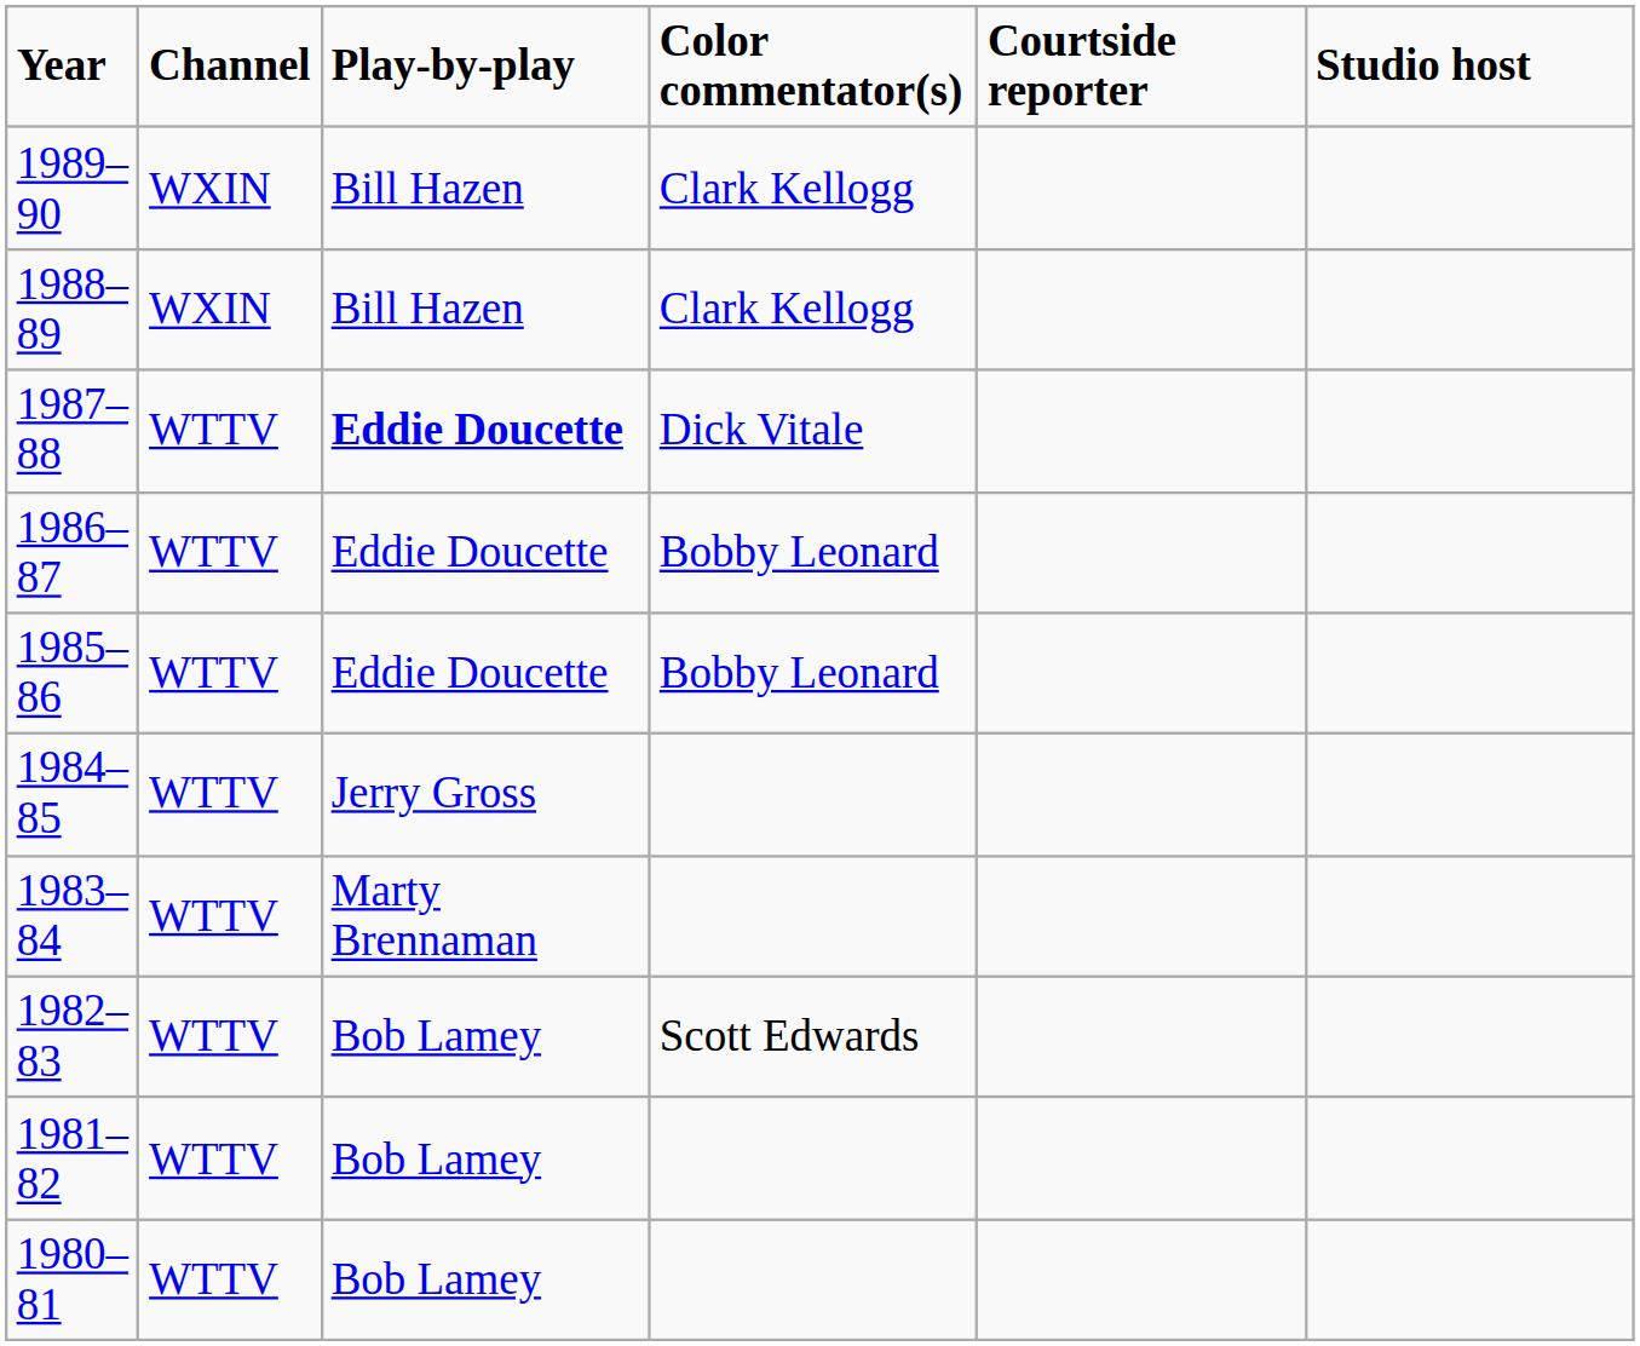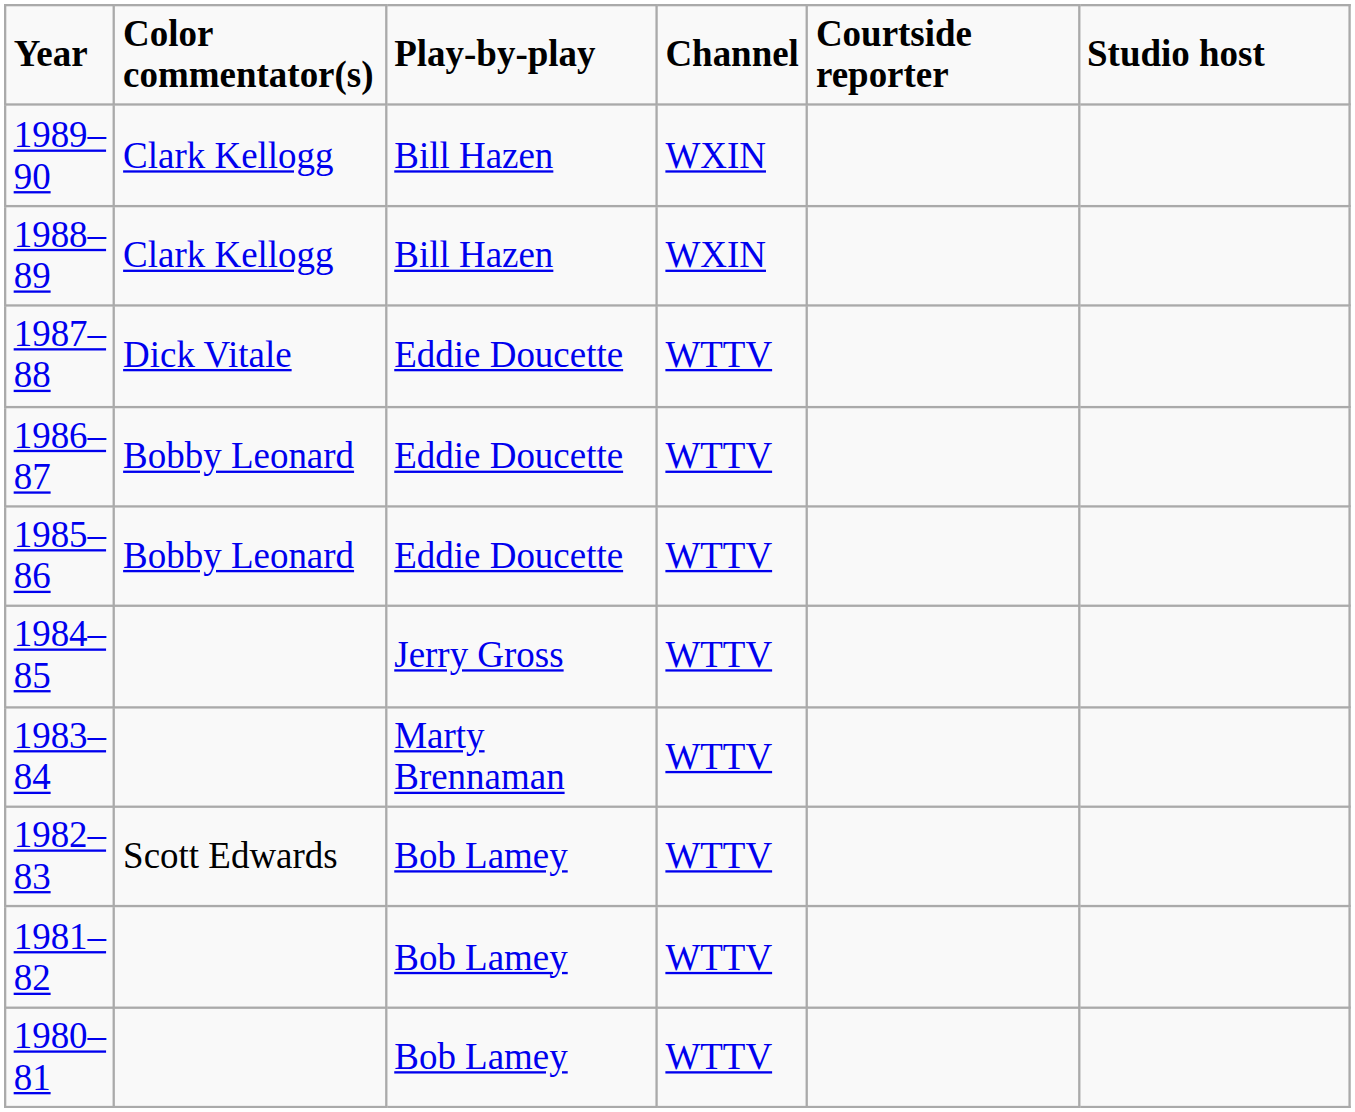 <table class="wikitable">
 <tr>
 <td width="40"><strong>Year</strong></td>
+<td width="110"><strong>Color commentator(s)</strong></td>
+<td width="110"><strong>Play-by-play</strong></td>
 <td width="40"><strong>Channel</strong></td>
-<td width="110"><strong>Play-by-play</strong></td>
-<td width="110"><strong>Color commentator(s)</strong></td>
 <td width="110"><strong>Courtside reporter</strong></td>
 <td width="110"><strong>Studio host</strong></td>
 </tr>
 <tr>
 <td><a href='#'>1989–90</a></td>
+<td><a href='#'>Clark Kellogg</a></td>
+<td><a href='#'>Bill Hazen</a></td>
 <td><a href='#'>WXIN</a></td>
-<td><a href='#'>Bill Hazen</a></td>
-<td><a href='#'>Clark Kellogg</a></td>
 <td></td>
 <td></td>
 </tr>
 <tr>
 <td><a href='#'>1988–89</a></td>
+<td><a href='#'>Clark Kellogg</a></td>
+<td><a href='#'>Bill Hazen</a></td>
 <td><a href='#'>WXIN</a></td>
-<td><a href='#'>Bill Hazen</a></td>
-<td><a href='#'>Clark Kellogg</a></td>
 <td></td>
 <td></td>
 </tr>
 <tr>
 <td><a href='#'>1987–88</a></td>
+<td><a href='#'>Dick Vitale</a></td>
+<td><a href='#'>Eddie Doucette</a></td>
 <td><a href='#'>WTTV</a></td>
-<td><strong><a href='#'>Eddie Doucette</a></strong></td>
-<td><a href='#'>Dick Vitale</a></td>
 <td></td>
 <td></td>
 </tr>
 <tr>
 <td><a href='#'>1986–87</a></td>
+<td><a href='#'>Bobby Leonard</a></td>
+<td><a href='#'>Eddie Doucette</a></td>
 <td><a href='#'>WTTV</a></td>
-<td><a href='#'>Eddie Doucette</a></td>
-<td><a href='#'>Bobby Leonard</a></td>
 <td></td>
 <td></td>
 </tr>
 <tr>
 <td><a href='#'>1985–86</a></td>
+<td><a href='#'>Bobby Leonard</a></td>
+<td><a href='#'>Eddie Doucette</a></td>
 <td><a href='#'>WTTV</a></td>
-<td><a href='#'>Eddie Doucette</a></td>
-<td><a href='#'>Bobby Leonard</a></td>
 <td></td>
 <td></td>
 </tr>
 <tr>
 <td><a href='#'>1984–85</a></td>
+<td></td>
+<td><a href='#'>Jerry Gross</a></td>
 <td><a href='#'>WTTV</a></td>
-<td><a href='#'>Jerry Gross</a></td>
-<td></td>
 <td></td>
 <td></td>
 </tr>
 <tr>
 <td><a href='#'>1983–84</a></td>
+<td></td>
+<td><a href='#'>Marty Brennaman</a></td>
 <td><a href='#'>WTTV</a></td>
-<td><a href='#'>Marty Brennaman</a></td>
-<td></td>
 <td></td>
 <td></td>
 </tr>
 <tr>
 <td><a href='#'>1982–83</a></td>
+<td>Scott Edwards</td>
+<td><a href='#'>Bob Lamey</a></td>
 <td><a href='#'>WTTV</a></td>
-<td><a href='#'>Bob Lamey</a></td>
-<td>Scott Edwards</td>
 <td></td>
 <td></td>
 </tr>
 <tr>
 <td><a href='#'>1981–82</a></td>
+<td></td>
+<td><a href='#'>Bob Lamey</a></td>
 <td><a href='#'>WTTV</a></td>
-<td><a href='#'>Bob Lamey</a></td>
-<td></td>
 <td></td>
 <td></td>
 </tr>
 <tr>
 <td><a href='#'>1980–81</a></td>
+<td></td>
+<td><a href='#'>Bob Lamey</a></td>
 <td><a href='#'>WTTV</a></td>
-<td><a href='#'>Bob Lamey</a></td>
-<td></td>
 <td></td>
 <td></td>
 </tr>
 </table>
